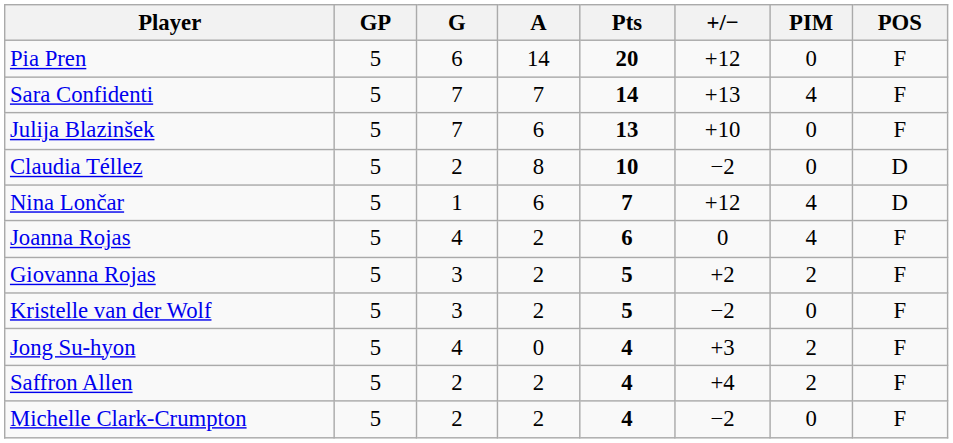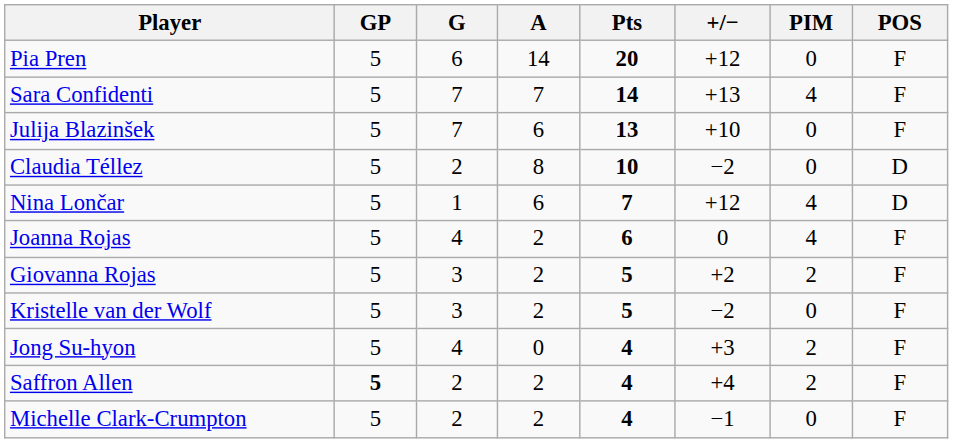 <table class="wikitable sortable" style="text-align:center;">
 <tr>
 <th style="width:225px;">Player</th>
 <th style="width:50px;">GP</th>
 <th style="width:50px;">G</th>
 <th style="width:50px;">A</th>
 <th style="width:60px;">Pts</th>
 <th style="width:60px;">+/−</th>
 <th style="width:50px;">PIM</th>
 <th style="width:60px;">POS</th>
 </tr>
 <tr>
 <td style="text-align:left;"> <a href='#'>Pia Pren</a></td>
 <td>5</td>
 <td>6</td>
 <td>14</td>
 <td><strong>20</strong></td>
 <td>+12</td>
 <td>0</td>
 <td>F</td>
 </tr>
 <tr>
 <td style="text-align:left;"> <a href='#'>Sara Confidenti</a></td>
 <td>5</td>
 <td>7</td>
 <td>7</td>
 <td><strong>14</strong></td>
 <td>+13</td>
 <td>4</td>
 <td>F</td>
 </tr>
 <tr>
 <td style="text-align:left;"> <a href='#'>Julija Blazinšek</a></td>
 <td>5</td>
 <td>7</td>
 <td>6</td>
 <td><strong>13</strong></td>
 <td>+10</td>
 <td>0</td>
 <td>F</td>
 </tr>
 <tr>
 <td style="text-align:left;"> <a href='#'>Claudia Téllez</a></td>
 <td>5</td>
 <td>2</td>
 <td>8</td>
 <td><strong>10</strong></td>
 <td>−2</td>
 <td>0</td>
 <td>D</td>
 </tr>
 <tr>
 <td style="text-align:left;"> <a href='#'>Nina Lončar</a></td>
 <td>5</td>
 <td>1</td>
 <td>6</td>
 <td><strong>7</strong></td>
 <td>+12</td>
 <td>4</td>
 <td>D</td>
 </tr>
 <tr>
 <td style="text-align:left;"> <a href='#'>Joanna Rojas</a></td>
 <td>5</td>
 <td>4</td>
 <td>2</td>
 <td><strong>6</strong></td>
 <td>0</td>
 <td>4</td>
 <td>F</td>
 </tr>
 <tr>
 <td style="text-align:left;"> <a href='#'>Giovanna Rojas</a></td>
 <td>5</td>
 <td>3</td>
 <td>2</td>
 <td><strong>5</strong></td>
 <td>+2</td>
 <td>2</td>
 <td>F</td>
 </tr>
 <tr>
 <td style="text-align:left;"> <a href='#'>Kristelle van der Wolf</a></td>
 <td>5</td>
 <td>3</td>
 <td>2</td>
 <td><strong>5</strong></td>
 <td>−2</td>
 <td>0</td>
 <td>F</td>
 </tr>
 <tr>
 <td style="text-align:left;"> <a href='#'>Jong Su-hyon</a></td>
 <td>5</td>
 <td>4</td>
 <td>0</td>
 <td><strong>4</strong></td>
 <td>+3</td>
 <td>2</td>
 <td>F</td>
 </tr>
 <tr>
 <td style="text-align:left;"> <a href='#'>Saffron Allen</a></td>
-<td>5</td>
+<td><strong>5</strong></td>
 <td>2</td>
 <td>2</td>
 <td><strong>4</strong></td>
 <td>+4</td>
 <td>2</td>
 <td>F</td>
 </tr>
 <tr>
 <td style="text-align:left;"> <a href='#'>Michelle Clark-Crumpton</a></td>
 <td>5</td>
 <td>2</td>
 <td>2</td>
 <td><strong>4</strong></td>
-<td>−2</td>
+<td>−1</td>
 <td>0</td>
 <td>F</td>
 </tr>
 </table>
